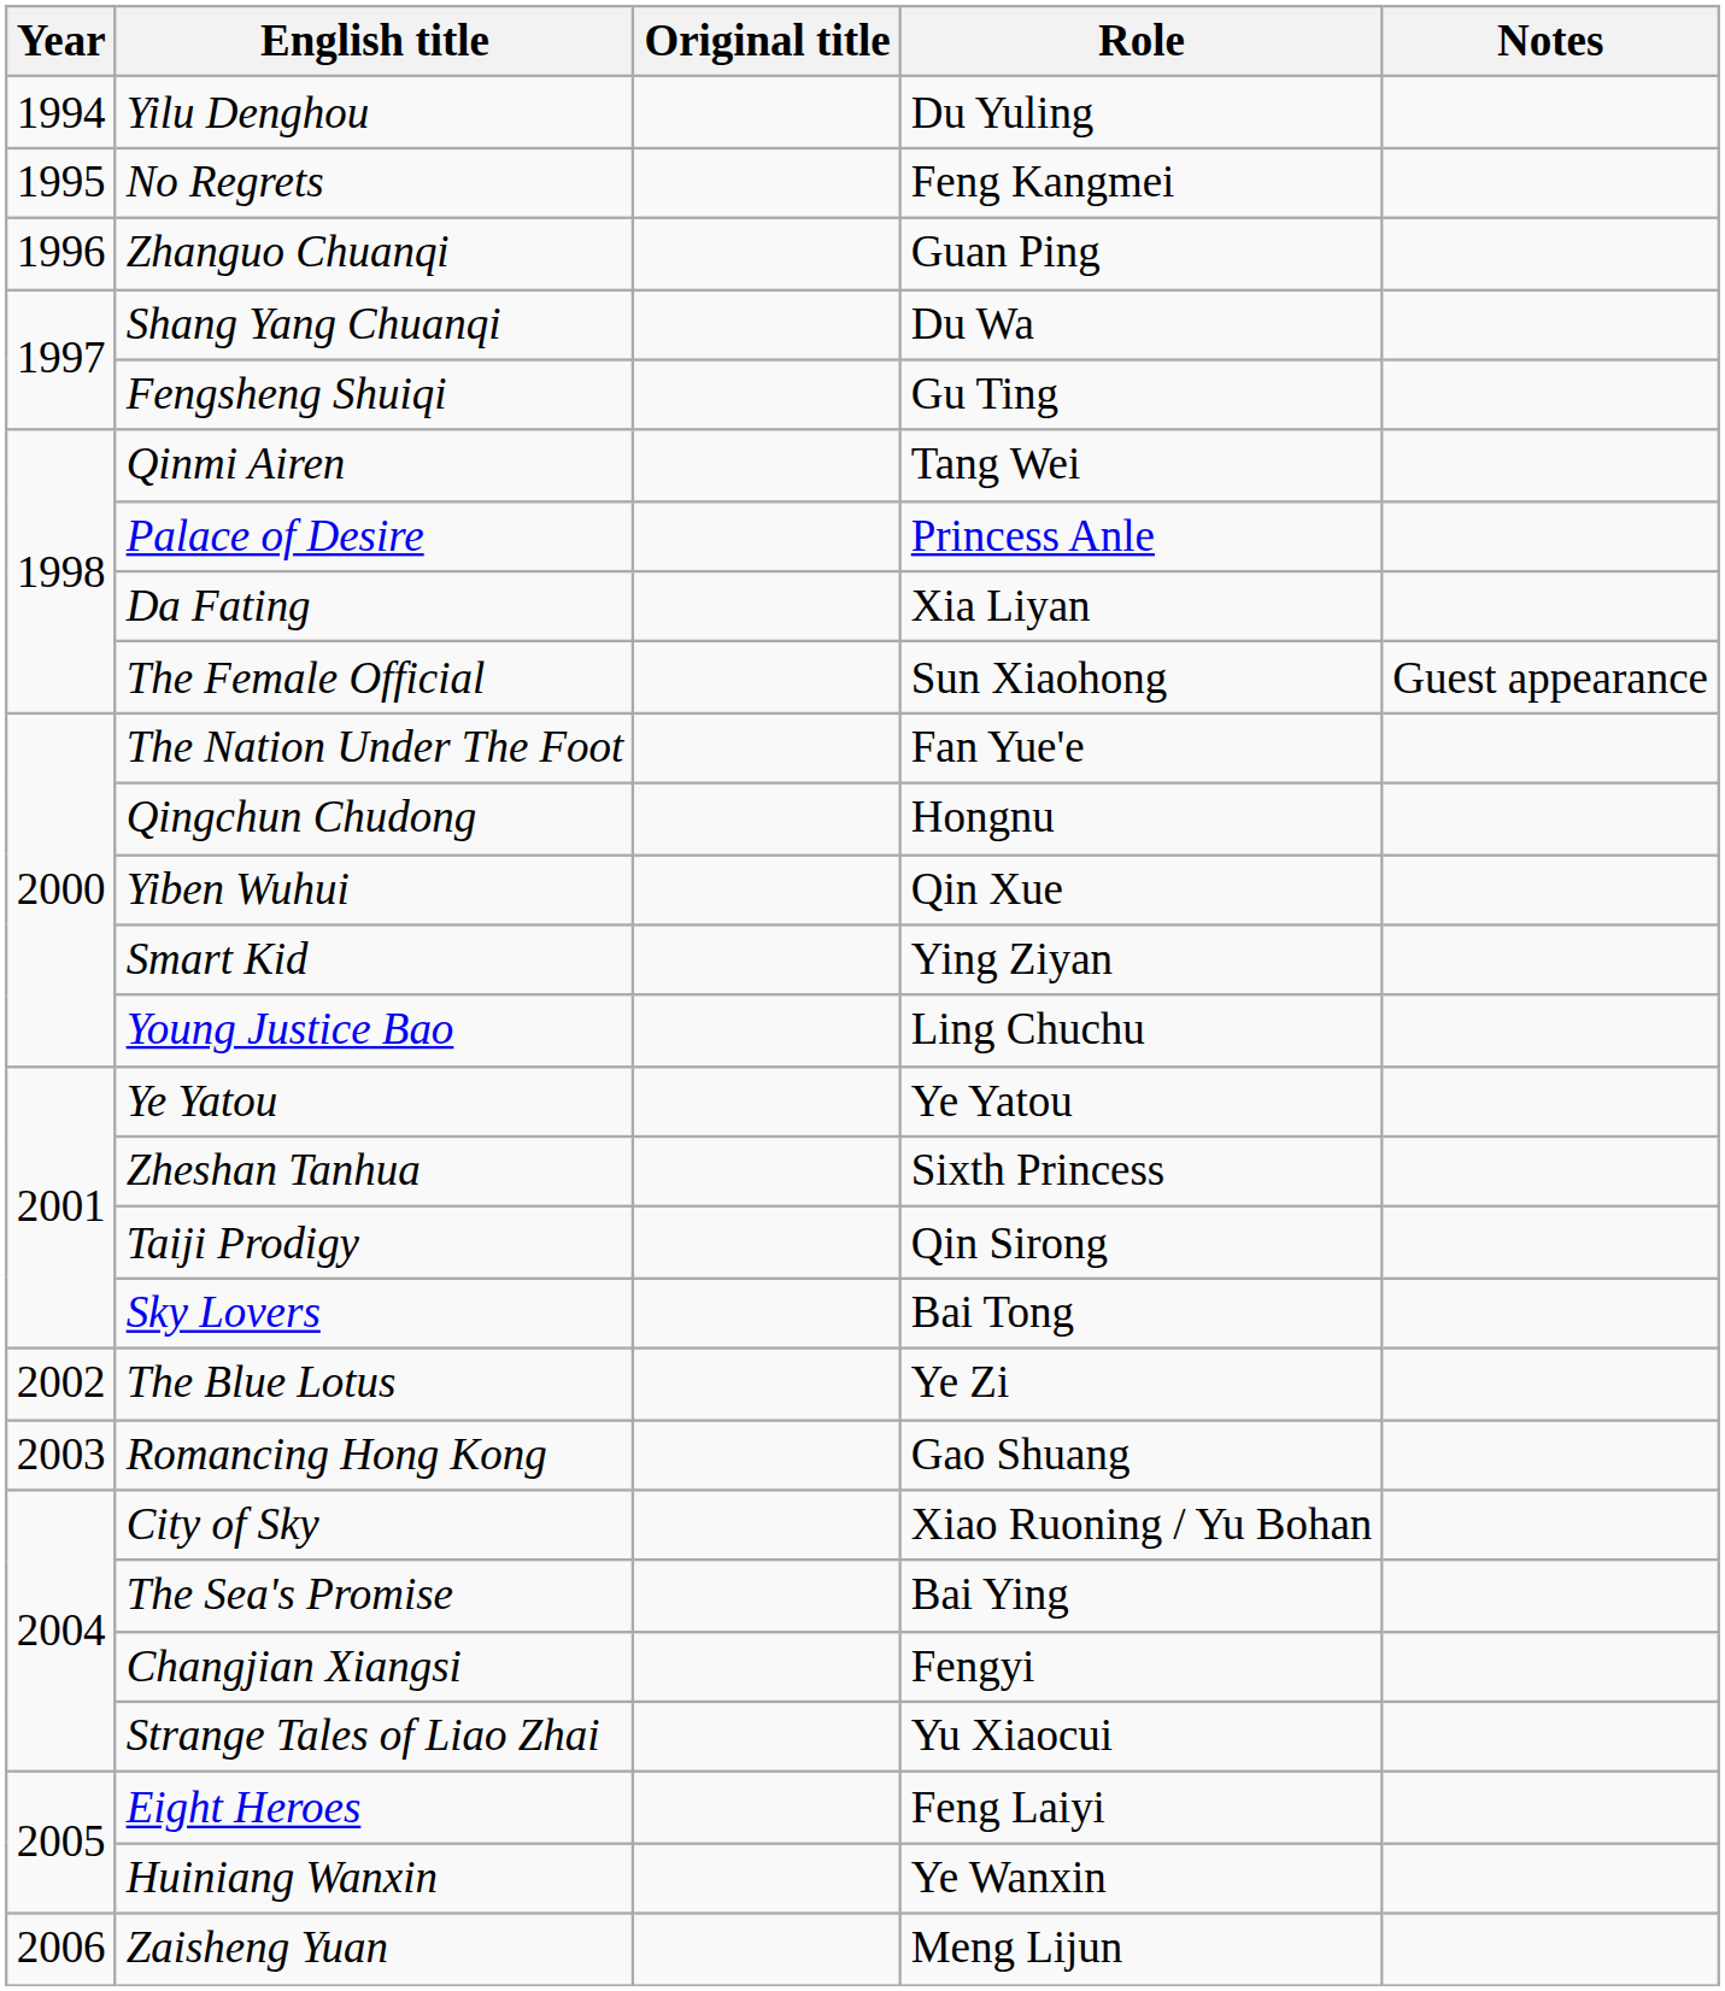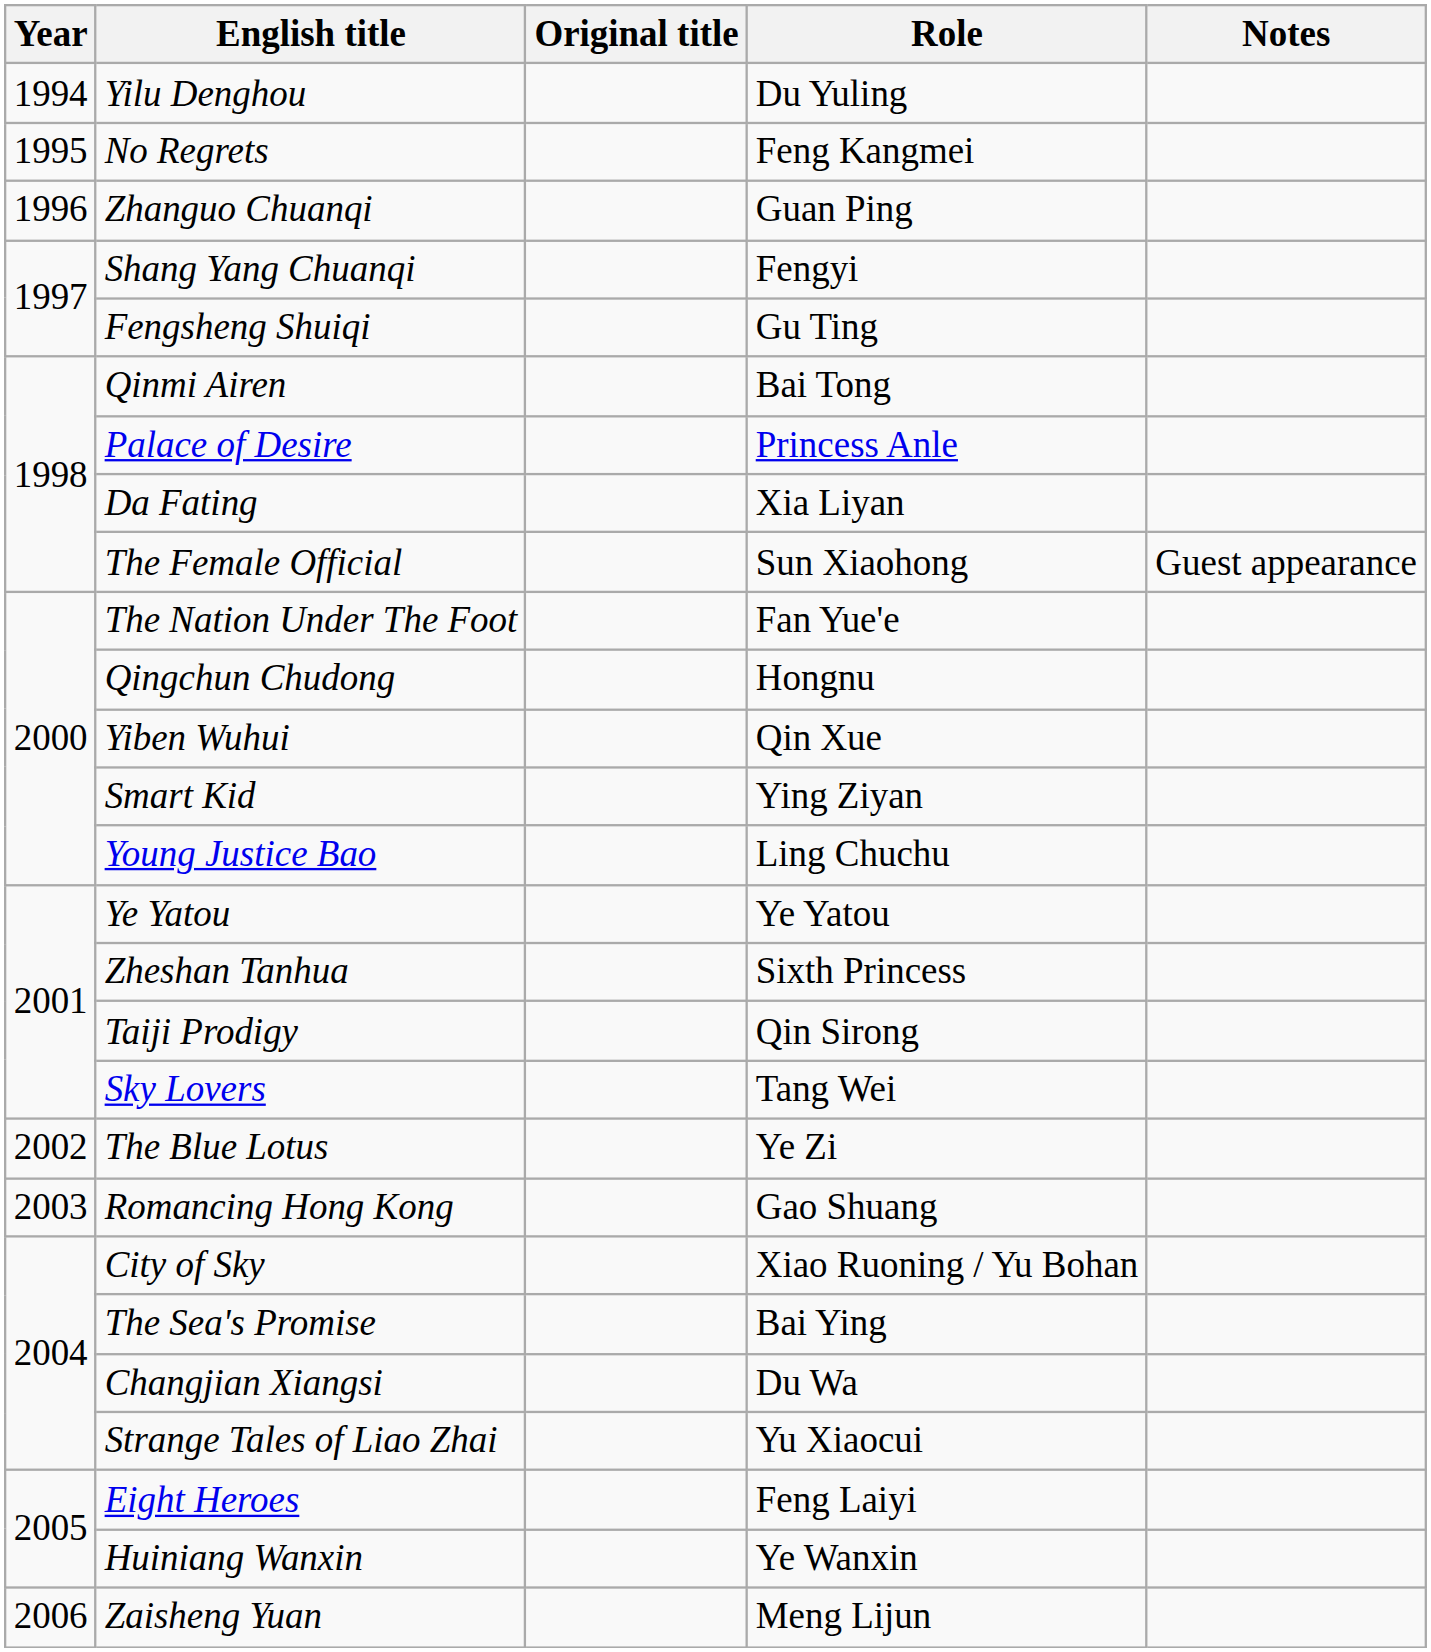 <table class="wikitable sortable">
 <tr>
 <th>Year</th>
 <th>English title</th>
 <th>Original title</th>
 <th>Role</th>
 <th class="unsortable">Notes</th>
 </tr>
 <tr>
 <td>1994</td>
 <td><em>Yilu Denghou</em></td>
 <td></td>
 <td>Du Yuling</td>
 <td></td>
 </tr>
 <tr>
 <td>1995</td>
 <td><em>No Regrets</em></td>
 <td></td>
 <td>Feng Kangmei</td>
 <td></td>
 </tr>
 <tr>
 <td>1996</td>
 <td><em>Zhanguo Chuanqi</em></td>
 <td></td>
 <td>Guan Ping</td>
 <td></td>
 </tr>
 <tr>
 <td rowspan=2>1997</td>
 <td><em>Shang Yang Chuanqi</em></td>
 <td></td>
-<td>Du Wa</td>
+<td>Fengyi</td>
 <td></td>
 </tr>
 <tr>
 <td><em>Fengsheng Shuiqi</em></td>
 <td></td>
 <td>Gu Ting</td>
 <td></td>
 </tr>
 <tr>
 <td rowspan=4>1998</td>
 <td><em>Qinmi Airen</em></td>
 <td></td>
-<td>Tang Wei</td>
+<td>Bai Tong</td>
 <td></td>
 </tr>
 <tr>
 <td><em><a href='#'>Palace of Desire</a></em></td>
 <td></td>
 <td><a href='#'>Princess Anle</a></td>
 <td></td>
 </tr>
 <tr>
 <td><em>Da Fating</em></td>
 <td></td>
 <td>Xia Liyan</td>
 <td></td>
 </tr>
 <tr>
 <td><em>The Female Official</em></td>
 <td></td>
 <td>Sun Xiaohong</td>
 <td>Guest appearance</td>
 </tr>
 <tr>
 <td rowspan=5>2000</td>
 <td><em>The Nation Under The Foot</em></td>
 <td></td>
 <td>Fan Yue'e</td>
 <td></td>
 </tr>
 <tr>
 <td><em>Qingchun Chudong</em></td>
 <td></td>
 <td>Hongnu</td>
 <td></td>
 </tr>
 <tr>
 <td><em>Yiben Wuhui</em></td>
 <td></td>
 <td>Qin Xue</td>
 <td></td>
 </tr>
 <tr>
 <td><em>Smart Kid</em></td>
 <td></td>
 <td>Ying Ziyan</td>
 <td></td>
 </tr>
 <tr>
 <td><em><a href='#'>Young Justice Bao</a></em></td>
 <td></td>
 <td>Ling Chuchu</td>
 <td></td>
 </tr>
 <tr>
 <td rowspan=4>2001</td>
 <td><em>Ye Yatou</em></td>
 <td></td>
 <td>Ye Yatou</td>
 <td></td>
 </tr>
 <tr>
 <td><em>Zheshan Tanhua</em></td>
 <td></td>
 <td>Sixth Princess</td>
 <td></td>
 </tr>
 <tr>
 <td><em>Taiji Prodigy</em></td>
 <td></td>
 <td>Qin Sirong</td>
 <td></td>
 </tr>
 <tr>
 <td><em><a href='#'>Sky Lovers</a></em></td>
 <td></td>
-<td>Bai Tong</td>
+<td>Tang Wei</td>
 <td></td>
 </tr>
 <tr>
 <td>2002</td>
 <td><em>The Blue Lotus</em></td>
 <td></td>
 <td>Ye Zi</td>
 <td></td>
 </tr>
 <tr>
 <td>2003</td>
 <td><em>Romancing Hong Kong</em></td>
 <td></td>
 <td>Gao Shuang</td>
 <td></td>
 </tr>
 <tr>
 <td rowspan=4>2004</td>
 <td><em>City of Sky</em></td>
 <td></td>
 <td>Xiao Ruoning / Yu Bohan</td>
 <td></td>
 </tr>
 <tr>
 <td><em>The Sea's Promise</em></td>
 <td></td>
 <td>Bai Ying</td>
 <td></td>
 </tr>
 <tr>
 <td><em>Changjian Xiangsi</em></td>
 <td></td>
-<td>Fengyi</td>
+<td>Du Wa</td>
 <td></td>
 </tr>
 <tr>
 <td><em>Strange Tales of Liao Zhai</em></td>
 <td></td>
 <td>Yu Xiaocui</td>
 <td></td>
 </tr>
 <tr>
 <td rowspan=2>2005</td>
 <td><em><a href='#'>Eight Heroes</a></em></td>
 <td></td>
 <td>Feng Laiyi</td>
 <td></td>
 </tr>
 <tr>
 <td><em>Huiniang Wanxin</em></td>
 <td></td>
 <td>Ye Wanxin</td>
 <td></td>
 </tr>
 <tr>
 <td>2006</td>
 <td><em>Zaisheng Yuan</em></td>
 <td></td>
 <td>Meng Lijun</td>
 <td></td>
 </tr>
 </table>
